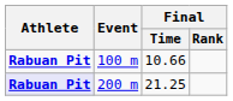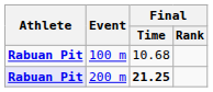 <table class="wikitable" style="font-size:90%">
 <tr>
 <th rowspan="2">Athlete</th>
 <th rowspan="2">Event</th>
 <th colspan="2">Final</th>
 </tr>
 <tr style="font-size:95%">
 <th>Time</th>
 <th>Rank</th>
 </tr>
 <tr align=center>
 <td align=left><strong><a href='#'>Rabuan Pit</a></strong></td>
 <td align=left><a href='#'>100 m</a></td>
-<td>10.66</td>
+<td>10.68</td>
 <td></td>
 </tr>
 <tr align=center>
 <td align=left style="background: lavender;"><strong><a href='#'>Rabuan Pit</a></strong></td>
 <td align=left><a href='#'>200 m</a></td>
-<td>21.25</td>
+<td><strong>21.25</strong></td>
 <td></td>
 </tr>
 </table>
